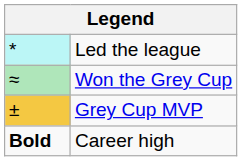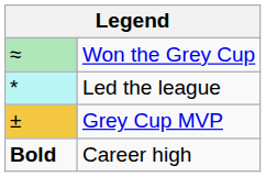 <table class="wikitable mw-collapsible">
 <tr>
 <th colspan="2">Legend</th>
 </tr>
 <tr>
+<td style="background:#afe6ba; width:3em;">≈</td>
+<td><a href='#'>Won the Grey Cup</a></td>
+</tr>
+<tr>
 <td style="background:#bbf6f6; width:3em;">*</td>
 <td>Led the league</td>
-</tr>
-<tr>
-<td style="background:#afe6ba; width:3em;">≈</td>
-<td><a href='#'>Won the Grey Cup</a></td>
 </tr>
 <tr>
 <td style="background:#f4c842; width:3em;">±</td>
 <td><a href='#'>Grey Cup MVP</a></td>
 </tr>
 <tr>
 <td><strong>Bold</strong></td>
 <td>Career high</td>
 </tr>
 </table>
